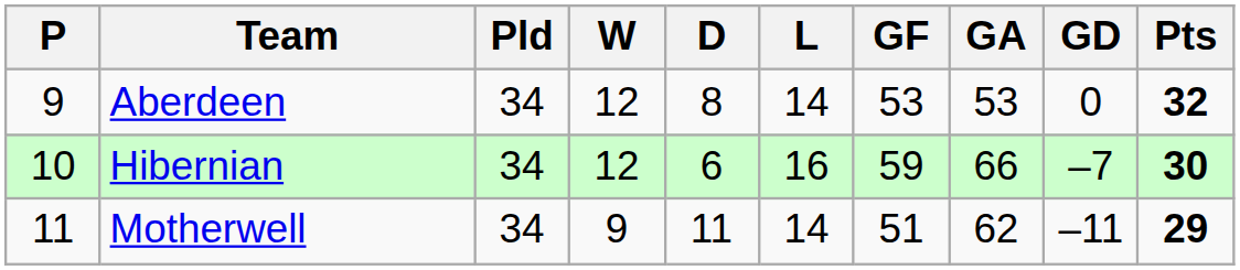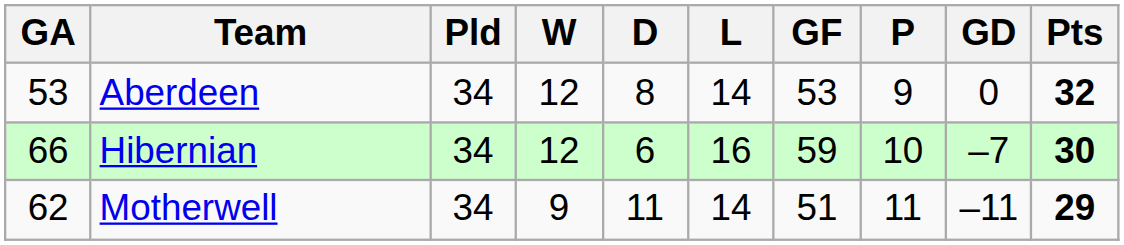 <table class="wikitable" style="text-align: center;">
 <tr>
-<th width=30>P</th>
+<th width=30>GA</th>
 <th width=140>Team</th>
 <th width=30>Pld</th>
 <th width=30>W</th>
 <th width=30>D</th>
 <th width=30>L</th>
 <th width=30>GF</th>
-<th width=30>GA</th>
+<th width=30>P</th>
 <th width=30>GD</th>
 <th width=30>Pts</th>
 </tr>
 <tr>
-<td>9</td>
+<td>53</td>
 <td align=left><a href='#'>Aberdeen</a></td>
 <td>34</td>
 <td>12</td>
 <td>8</td>
 <td>14</td>
 <td>53</td>
-<td>53</td>
+<td>9</td>
 <td>0</td>
 <td><strong>32</strong></td>
 </tr>
 <tr style="background:#ccffcc;">
-<td>10</td>
+<td>66</td>
 <td align=left><a href='#'>Hibernian</a></td>
 <td>34</td>
 <td>12</td>
 <td>6</td>
 <td>16</td>
 <td>59</td>
-<td>66</td>
+<td>10</td>
 <td>–7</td>
 <td><strong>30</strong></td>
 </tr>
 <tr>
-<td>11</td>
+<td>62</td>
 <td align=left><a href='#'>Motherwell</a></td>
 <td>34</td>
 <td>9</td>
 <td>11</td>
 <td>14</td>
 <td>51</td>
-<td>62</td>
+<td>11</td>
 <td>–11</td>
 <td><strong>29</strong></td>
 </tr>
 </table>
